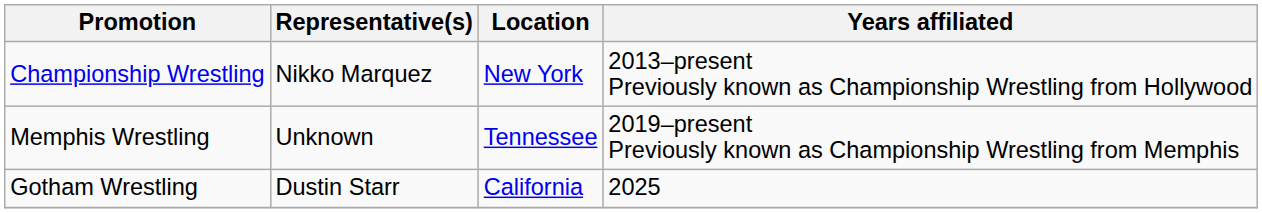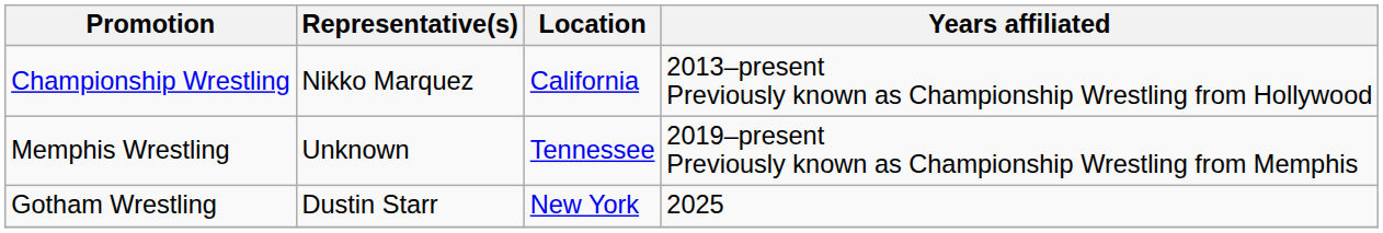 <table class="wikitable">
 <tr>
 <th>Promotion</th>
 <th>Representative(s)</th>
 <th>Location</th>
 <th>Years affiliated</th>
 </tr>
 <tr>
 <td><a href='#'>Championship Wrestling</a></td>
 <td>Nikko Marquez</td>
-<td><a href='#'>New York</a></td>
+<td><a href='#'>California</a></td>
 <td>2013–present<br>Previously known as Championship Wrestling from Hollywood</td>
 </tr>
 <tr>
 <td>Memphis Wrestling</td>
 <td>Unknown</td>
 <td><a href='#'>Tennessee</a></td>
 <td>2019–present<br>Previously known as Championship Wrestling from Memphis</td>
 </tr>
 <tr>
 <td>Gotham Wrestling</td>
 <td>Dustin Starr</td>
-<td><a href='#'>California</a></td>
+<td><a href='#'>New York</a></td>
 <td>2025</td>
 </tr>
 <tr>
 </tr>
 </table>
